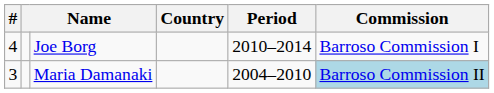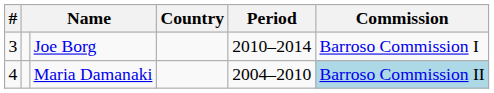 <table class="wikitable">
 <tr>
 <th>#</th>
 <th colspan=2>Name</th>
 <th>Country</th>
 <th>Period</th>
 <th>Commission</th>
 </tr>
 <tr>
-<td>4</td>
+<td>3</td>
 <td></td>
 <td><a href='#'>Joe Borg</a></td>
 <td></td>
 <td>2010–2014</td>
 <td><a href='#'>Barroso Commission</a> I</td>
 </tr>
 <tr>
-<td>3</td>
+<td>4</td>
 <td></td>
 <td><a href='#'>Maria Damanaki</a></td>
 <td></td>
 <td>2004–2010</td>
 <td style="background: lightblue;"><a href='#'>Barroso Commission</a> II</td>
 </tr>
 </table>
